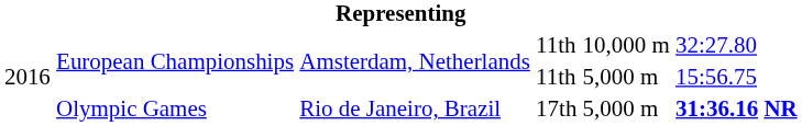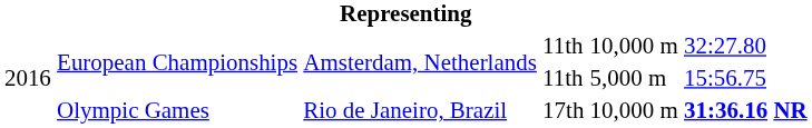 <table>
 <tr>
 <th colspan="6">Representing </th>
 </tr>
 <tr>
 <td rowspan=3>2016</td>
 <td rowspan=2><a href='#'>European Championships</a></td>
 <td rowspan=2><a href='#'>Amsterdam, Netherlands</a></td>
 <td>11th</td>
 <td>10,000 m</td>
 <td><a href='#'>32:27.80</a></td>
 </tr>
 <tr>
 <td>11th</td>
 <td>5,000 m</td>
 <td><a href='#'>15:56.75</a></td>
 </tr>
 <tr>
 <td><a href='#'>Olympic Games</a></td>
 <td><a href='#'>Rio de Janeiro, Brazil</a></td>
 <td>17th</td>
-<td>5,000 m</td>
+<td>10,000 m</td>
 <td><strong><a href='#'>31:36.16</a> <a href='#'>NR</a></strong></td>
 </tr>
 </table>
